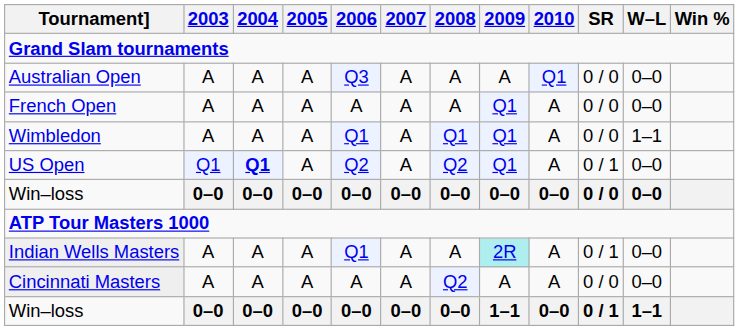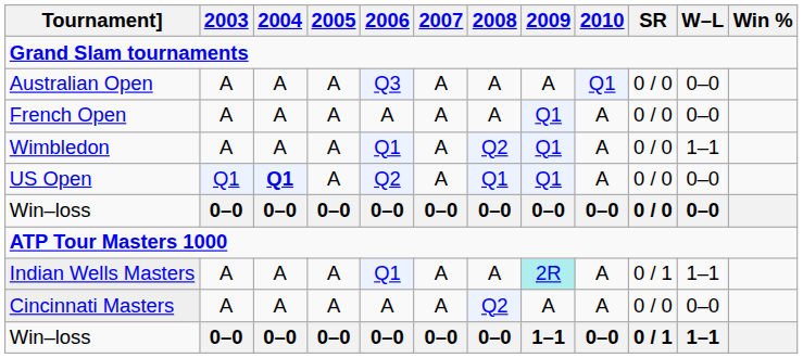 <table class=wikitable style=text-align:center>
 <tr>
 <th>Tournament]</th>
 <th><a href='#'>2003</a></th>
 <th><a href='#'>2004</a></th>
 <th><a href='#'>2005</a></th>
 <th><a href='#'>2006</a></th>
 <th><a href='#'>2007</a></th>
 <th><a href='#'>2008</a></th>
 <th><a href='#'>2009</a></th>
 <th><a href='#'>2010</a></th>
 <th>SR</th>
 <th>W–L</th>
 <th>Win %</th>
 </tr>
 <tr>
 <td colspan=25 style=text-align:left><a href='#'><strong>Grand Slam tournaments</strong></a></td>
 </tr>
 <tr>
 <td align=left><a href='#'>Australian Open</a></td>
 <td>A</td>
 <td>A</td>
 <td>A</td>
 <td bgcolor=ecf2ff><a href='#'>Q3</a></td>
 <td>A</td>
 <td>A</td>
 <td>A</td>
 <td bgcolor=ecf2ff><a href='#'>Q1</a></td>
 <td>0 / 0</td>
 <td>0–0</td>
 <td></td>
 </tr>
 <tr>
 <td align=left><a href='#'>French Open</a></td>
 <td>A</td>
 <td>A</td>
 <td>A</td>
 <td>A</td>
 <td>A</td>
 <td>A</td>
 <td bgcolor=ecf2ff><a href='#'>Q1</a></td>
 <td>A</td>
 <td>0 / 0</td>
 <td>0–0</td>
 <td></td>
 </tr>
 <tr>
 <td align=left><a href='#'>Wimbledon</a></td>
 <td>A</td>
 <td>A</td>
 <td>A</td>
 <td bgcolor=ecf2ff><a href='#'>Q1</a></td>
 <td>A</td>
-<td bgcolor=ecf2ff><a href='#'>Q1</a></td>
+<td bgcolor=ecf2ff><a href='#'>Q2</a></td>
 <td bgcolor=ecf2ff><a href='#'>Q1</a></td>
 <td>A</td>
 <td>0 / 0</td>
 <td>1–1</td>
 <td></td>
 </tr>
 <tr>
 <td align=left><a href='#'>US Open</a></td>
 <td bgcolor=ecf2ff><a href='#'>Q1</a></td>
 <td bgcolor=ecf2ff><strong><a href='#'>Q1</a></strong></td>
 <td>A</td>
 <td bgcolor=ecf2ff><a href='#'>Q2</a></td>
 <td>A</td>
-<td bgcolor=ecf2ff><a href='#'>Q2</a></td>
+<td bgcolor=ecf2ff><a href='#'>Q1</a></td>
 <td bgcolor=ecf2ff><a href='#'>Q1</a></td>
 <td>A</td>
-<td>0 / 1</td>
+<td>0 / 0</td>
 <td>0–0</td>
 <td></td>
 </tr>
 <tr>
 <td style=text-align:left>Win–loss</td>
 <th>0–0</th>
 <th>0–0</th>
 <th>0–0</th>
 <th>0–0</th>
 <th>0–0</th>
 <th>0–0</th>
 <th>0–0</th>
 <th>0–0</th>
 <th>0 / 0</th>
 <th>0–0</th>
 <th></th>
 </tr>
 <tr>
 <td colspan=25 style=text-align:left><strong><a href='#'>ATP Tour Masters 1000</a></strong></td>
 </tr>
 <tr>
 <td bgcolor=efefef align=left><a href='#'>Indian Wells Masters</a></td>
 <td>A</td>
 <td>A</td>
 <td>A</td>
 <td bgcolor=ecf2ff><a href='#'>Q1</a></td>
 <td>A</td>
 <td>A</td>
 <td bgcolor=afeeee><a href='#'>2R</a></td>
 <td>A</td>
 <td>0 / 1</td>
-<td>0–0</td>
+<td>1–1</td>
 <td></td>
 </tr>
 <tr>
 <td bgcolor=efefef align=left><a href='#'>Cincinnati Masters</a></td>
 <td>A</td>
 <td>A</td>
 <td>A</td>
 <td>A</td>
 <td>A</td>
 <td bgcolor=ecf2ff><a href='#'>Q2</a></td>
 <td>A</td>
 <td>A</td>
 <td>0 / 0</td>
 <td>0–0</td>
 <td></td>
 </tr>
 <tr>
 <td style=text-align:left>Win–loss</td>
 <th>0–0</th>
 <th>0–0</th>
 <th>0–0</th>
 <th>0–0</th>
 <th>0–0</th>
 <th>0–0</th>
 <th>1–1</th>
 <th>0–0</th>
 <th>0 / 1</th>
 <th>1–1</th>
 <th></th>
 </tr>
 </table>
